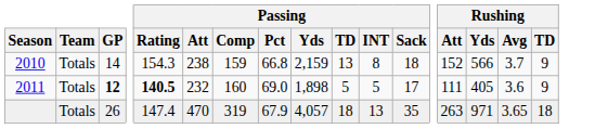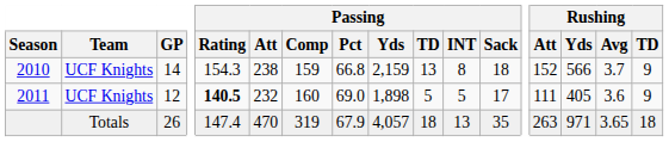 <table class="wikitable" style="text-align:center" id="Table3">
 <tr>
 <th colspan=3 style="text-align:center; background:#fff; border-color:#fff #fff #aaa #fff"></th>
 <th rowspan=99 style="text-align:center; background:#fff; border-color:#fff #aaa"></th>
 <th colspan=8>Passing</th>
 <th rowspan=99 style="text-align:center; background:#fff; border-color:#fff #aaa"></th>
 <th colspan=4>Rushing</th>
 </tr>
 <tr>
 <th>Season</th>
 <th>Team</th>
 <th>GP</th>
 <th>Rating</th>
 <th>Att</th>
 <th>Comp</th>
 <th>Pct</th>
 <th>Yds</th>
 <th>TD</th>
 <th>INT</th>
 <th>Sack</th>
 <th>Att</th>
 <th>Yds</th>
 <th>Avg</th>
 <th>TD</th>
 </tr>
 <tr>
 <td><a href='#'>2010</a></td>
-<td>Totals</td>
+<td><a href='#'>UCF Knights</a></td>
 <td>14</td>
 <td>154.3</td>
 <td>238</td>
 <td>159</td>
 <td>66.8</td>
 <td>2,159</td>
 <td>13</td>
 <td>8</td>
 <td>18</td>
 <td>152</td>
 <td>566</td>
 <td>3.7</td>
 <td>9</td>
 </tr>
 <tr>
 <td><a href='#'>2011</a></td>
-<td>Totals</td>
-<td><strong>12</strong></td>
+<td><a href='#'>UCF Knights</a></td>
+<td>12</td>
 <td><strong>140.5</strong></td>
 <td>232</td>
 <td>160</td>
 <td>69.0</td>
 <td>1,898</td>
 <td>5</td>
 <td>5</td>
 <td>17</td>
 <td>111</td>
 <td>405</td>
 <td>3.6</td>
 <td>9</td>
 </tr>
 <tr style="background:#f0f0f0;">
 <td></td>
 <td>Totals</td>
 <td>26</td>
 <td>147.4</td>
 <td>470</td>
 <td>319</td>
 <td>67.9</td>
 <td>4,057</td>
 <td>18</td>
 <td>13</td>
 <td>35</td>
 <td>263</td>
 <td>971</td>
 <td>3.65</td>
 <td>18</td>
 </tr>
 </table>
